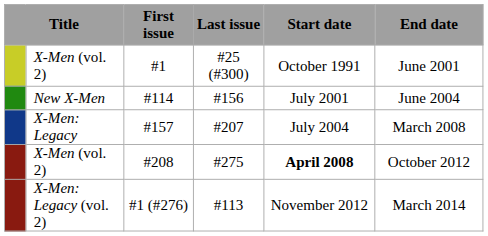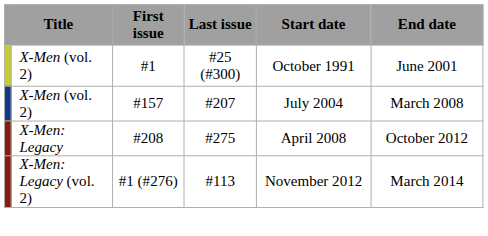 <table class="wikitable" style="background: #FFF" width="510">
 <tr>
 <th style="background: #A0A0A0" width="120" colspan="2">Title</th>
 <th style="background: #A0A0A0" width="75">First issue</th>
 <th style="background: #A0A0A0" width="75">Last issue</th>
 <th style="background: #A0A0A0" width="125">Start date</th>
 <th style="background: #A0A0A0" width="125">End date</th>
 </tr>
 <tr>
 <td bgcolor="#C8CD27" height="10px"></td>
 <td align="Left" style="padding: 0px 8px" width="100"><em>X-Men</em> (vol. 2)</td>
 <td align="center" width="75">#1</td>
 <td align="center" width="75">#25 (#300)</td>
 <td align="center" width="125">October 1991</td>
 <td align="center" width="125">June 2001</td>
 </tr>
 <tr>
-<td bgcolor="#208910" height="10px" Width="20"></td>
-<td align="Left" style="padding: 0px 8px" width="100"><em>New X-Men</em></td>
-<td align="center" width="75">#114</td>
-<td align="center" width="75">#156</td>
-<td align="center" width="125">July 2001</td>
-<td align="center" width="125">June 2004</td>
-</tr>
-<tr>
 <td bgcolor="#103889" height="10px"></td>
-<td align="Left" style="padding: 0px 8px" width="100"><em>X-Men: Legacy</em></td>
+<td align="Left" style="padding: 0px 8px" width="100"><em>X-Men</em> (vol. 2)</td>
 <td align="center" width="75">#157</td>
 <td align="center" width="75">#207</td>
 <td align="center" width="125">July 2004</td>
 <td align="center" width="125">March 2008</td>
 </tr>
 <tr>
 <td bgcolor="#891A10" height="10px"></td>
-<td align="Left" style="padding: 0px 8px" width="100"><em>X-Men</em> (vol. 2)</td>
+<td align="Left" style="padding: 0px 8px" width="100"><em>X-Men: Legacy</em></td>
 <td align="center" width="75">#208</td>
 <td align="center" width="75">#275</td>
-<td align="center" width="125"><strong>April 2008</strong></td>
+<td align="center" width="125">April 2008</td>
 <td align="center" width="125">October 2012</td>
 </tr>
 <tr>
 <td bgcolor="#891A10" height="10px"></td>
 <td align="Left" style="padding: 0px 8px" width="100"><em>X-Men: Legacy</em> (vol. 2)</td>
 <td align="center" width="75">#1 (#276)</td>
 <td align="center" width="75">#113</td>
 <td align="center" width="125">November 2012</td>
 <td align="center" width="125">March 2014</td>
 </tr>
 </table>
